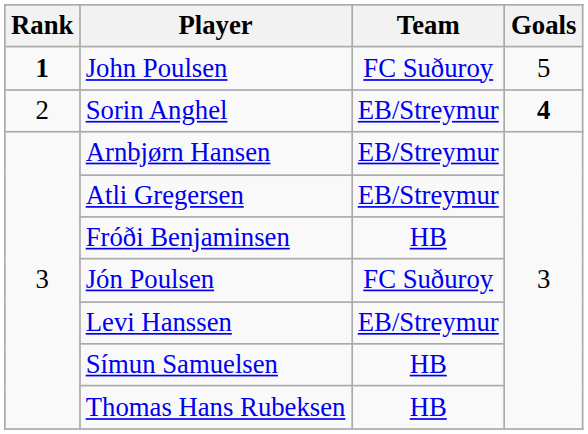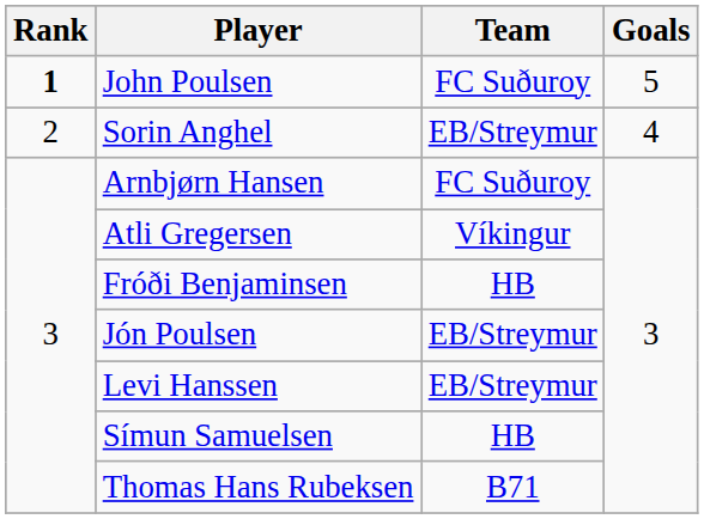 <table class="wikitable" style="text-align:center;">
 <tr>
 <th>Rank</th>
 <th>Player</th>
 <th>Team</th>
 <th>Goals</th>
 </tr>
 <tr>
 <td><strong>1</strong></td>
 <td align=left> <a href='#'>John Poulsen</a></td>
 <td><a href='#'>FC Suðuroy</a></td>
 <td>5</td>
 </tr>
 <tr>
 <td>2</td>
 <td align=left> <a href='#'>Sorin Anghel</a></td>
 <td><a href='#'>EB/Streymur</a></td>
-<td><strong>4</strong></td>
+<td>4</td>
 </tr>
 <tr>
 <td rowspan=7>3</td>
 <td align=left> <a href='#'>Arnbjørn Hansen</a></td>
-<td><a href='#'>EB/Streymur</a></td>
+<td><a href='#'>FC Suðuroy</a></td>
 <td rowspan=7>3</td>
 </tr>
 <tr>
 <td align=left> <a href='#'>Atli Gregersen</a></td>
-<td><a href='#'>EB/Streymur</a></td>
+<td><a href='#'>Víkingur</a></td>
 </tr>
 <tr>
 <td align=left> <a href='#'>Fróði Benjaminsen</a></td>
 <td><a href='#'>HB</a></td>
 </tr>
 <tr>
 <td align=left> <a href='#'>Jón Poulsen</a></td>
-<td><a href='#'>FC Suðuroy</a></td>
+<td><a href='#'>EB/Streymur</a></td>
 </tr>
 <tr>
 <td align=left> <a href='#'>Levi Hanssen</a></td>
 <td><a href='#'>EB/Streymur</a></td>
 </tr>
 <tr>
 <td align=left> <a href='#'>Símun Samuelsen</a></td>
 <td><a href='#'>HB</a></td>
 </tr>
 <tr>
 <td align=left> <a href='#'>Thomas Hans Rubeksen</a></td>
-<td><a href='#'>HB</a></td>
+<td><a href='#'>B71</a></td>
 </tr>
 </table>
